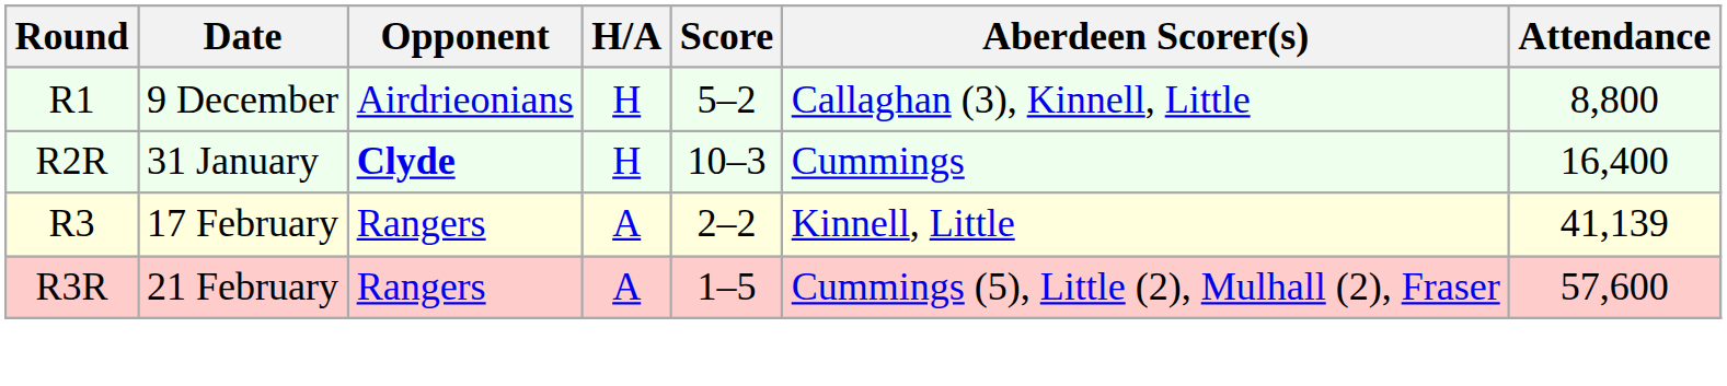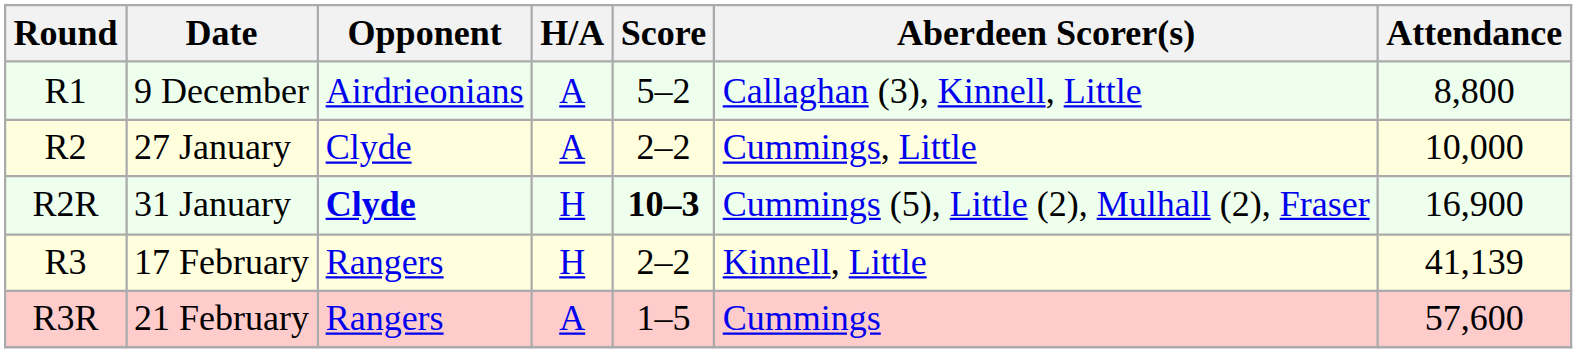 <table class="wikitable" style="text-align:center">
 <tr>
 <th>Round</th>
 <th>Date</th>
 <th>Opponent</th>
 <th>H/A</th>
 <th>Score</th>
 <th>Aberdeen Scorer(s)</th>
 <th>Attendance</th>
 </tr>
 <tr bgcolor=#EEFFEE>
 <td>R1</td>
 <td align=left>9 December</td>
 <td align=left><a href='#'>Airdrieonians</a></td>
-<td><a href='#'>H</a></td>
+<td><a href='#'>A</a></td>
 <td>5–2</td>
 <td align=left><a href='#'>Callaghan</a> (3), <a href='#'>Kinnell</a>, <a href='#'>Little</a></td>
 <td>8,800</td>
+</tr>
+<tr bgcolor=#FFFFDD>
+<td>R2</td>
+<td align=left>27 January</td>
+<td align=left><a href='#'>Clyde</a></td>
+<td><a href='#'>A</a></td>
+<td>2–2</td>
+<td align=left><a href='#'>Cummings</a>, <a href='#'>Little</a></td>
+<td>10,000</td>
 </tr>
 <tr bgcolor=#EEFFEE>
 <td>R2R</td>
 <td align=left>31 January</td>
 <td align=left><strong><a href='#'>Clyde</a></strong></td>
 <td><a href='#'>H</a></td>
-<td>10–3</td>
-<td align=left><a href='#'>Cummings</a></td>
-<td>16,400</td>
+<td><strong>10–3</strong></td>
+<td align=left><a href='#'>Cummings</a> (5), <a href='#'>Little</a> (2), <a href='#'>Mulhall</a> (2), <a href='#'>Fraser</a></td>
+<td>16,900</td>
 </tr>
 <tr bgcolor=#FFFFDD>
 <td>R3</td>
 <td align=left>17 February</td>
 <td align=left><a href='#'>Rangers</a></td>
-<td><a href='#'>A</a></td>
+<td><a href='#'>H</a></td>
 <td>2–2</td>
 <td align=left><a href='#'>Kinnell</a>, <a href='#'>Little</a></td>
 <td>41,139</td>
 </tr>
 <tr bgcolor=#FFCCCC>
 <td>R3R</td>
 <td align=left>21 February</td>
 <td align=left><a href='#'>Rangers</a></td>
 <td><a href='#'>A</a></td>
 <td>1–5</td>
-<td align=left><a href='#'>Cummings</a> (5), <a href='#'>Little</a> (2), <a href='#'>Mulhall</a> (2), <a href='#'>Fraser</a></td>
+<td align=left><a href='#'>Cummings</a></td>
 <td>57,600</td>
 </tr>
 <tr>
 </tr>
 </table>
